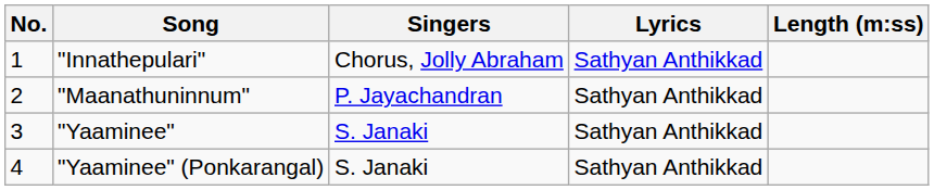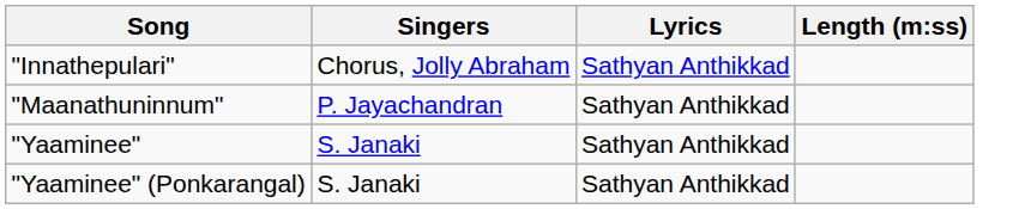 <table class="wikitable" style="font-size:95%;">
 <tr>
-<th>No.</th>
 <th>Song</th>
 <th>Singers</th>
 <th>Lyrics</th>
 <th>Length (m:ss)</th>
 </tr>
 <tr>
-<td>1</td>
 <td>"Innathepulari"</td>
 <td>Chorus, <a href='#'>Jolly Abraham</a></td>
 <td><a href='#'>Sathyan Anthikkad</a></td>
 <td></td>
 </tr>
 <tr>
-<td>2</td>
 <td>"Maanathuninnum"</td>
 <td><a href='#'>P. Jayachandran</a></td>
 <td>Sathyan Anthikkad</td>
 <td></td>
 </tr>
 <tr>
-<td>3</td>
 <td>"Yaaminee"</td>
 <td><a href='#'>S. Janaki</a></td>
 <td>Sathyan Anthikkad</td>
 <td></td>
 </tr>
 <tr>
-<td>4</td>
 <td>"Yaaminee" (Ponkarangal)</td>
 <td>S. Janaki</td>
 <td>Sathyan Anthikkad</td>
 <td></td>
 </tr>
 </table>
